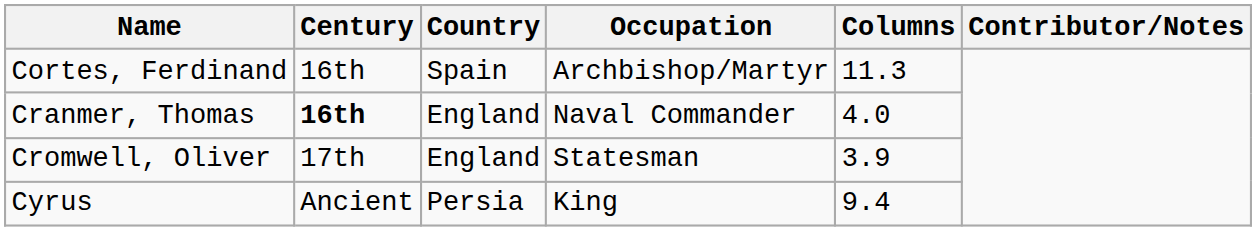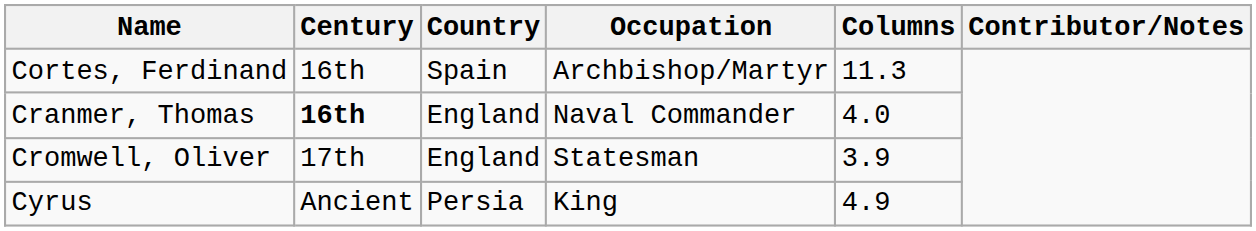 <table class="wikitable">
 <tr>
 <th>Name</th>
 <th>Century</th>
 <th>Country</th>
 <th>Occupation</th>
 <th>Columns</th>
 <th>Contributor/Notes</th>
 </tr>
 <tr>
 <td>Cortes, Ferdinand</td>
 <td>16th</td>
 <td>Spain</td>
 <td>Archbishop/Martyr</td>
 <td>11.3</td>
 </tr>
 <tr>
 <td>Cranmer, Thomas</td>
 <td><strong>16th</strong></td>
 <td>England</td>
 <td>Naval Commander</td>
 <td>4.0</td>
 </tr>
 <tr>
 <td>Cromwell, Oliver</td>
 <td>17th</td>
 <td>England</td>
 <td>Statesman</td>
 <td>3.9</td>
 </tr>
 <tr>
 <td>Cyrus</td>
 <td>Ancient</td>
 <td>Persia</td>
 <td>King</td>
-<td>9.4</td>
+<td>4.9</td>
 </tr>
 </table>
